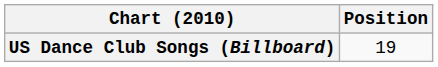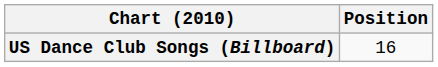 <table class="wikitable plainrowheaders" style="text-align:center">
 <tr>
 <th scope="col">Chart (2010)</th>
 <th scope="col">Position</th>
 </tr>
 <tr>
 <th scope="row">US Dance Club Songs (<em>Billboard</em>)</th>
-<td>19</td>
+<td>16</td>
 </tr>
 </table>
